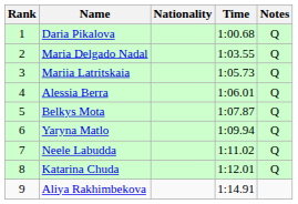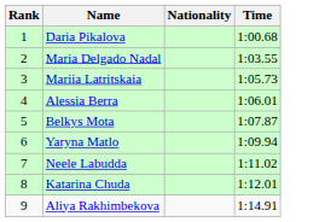 <table class="wikitable sortable" style="text-align:center">
 <tr>
 <th>Rank</th>
 <th>Name</th>
 <th>Nationality</th>
 <th>Time</th>
-<th>Notes</th>
 </tr>
 <tr bgcolor=ccffcc>
 <td>1</td>
 <td align=left><a href='#'>Daria Pikalova</a></td>
 <td align=left></td>
 <td>1:00.68</td>
-<td>Q</td>
 </tr>
 <tr bgcolor=ccffcc>
 <td>2</td>
 <td align=left><a href='#'>Maria Delgado Nadal</a></td>
 <td align=left></td>
 <td>1:03.55</td>
-<td>Q</td>
 </tr>
 <tr bgcolor=ccffcc>
 <td>3</td>
 <td align=left><a href='#'>Mariia Latritskaia</a></td>
 <td align=left></td>
 <td>1:05.73</td>
-<td>Q</td>
 </tr>
 <tr bgcolor=ccffcc>
 <td>4</td>
 <td align=left><a href='#'>Alessia Berra</a></td>
 <td align=left></td>
 <td>1:06.01</td>
-<td>Q</td>
 </tr>
 <tr bgcolor=ccffcc>
 <td>5</td>
 <td align=left><a href='#'>Belkys Mota</a></td>
 <td align=left></td>
 <td>1:07.87</td>
-<td>Q</td>
 </tr>
 <tr bgcolor=ccffcc>
 <td>6</td>
 <td align=left><a href='#'>Yaryna Matlo</a></td>
 <td align=left></td>
 <td>1:09.94</td>
-<td>Q</td>
 </tr>
 <tr bgcolor=ccffcc>
 <td>7</td>
 <td align=left><a href='#'>Neele Labudda</a></td>
 <td align=left></td>
 <td>1:11.02</td>
-<td>Q</td>
 </tr>
 <tr bgcolor=ccffcc>
 <td>8</td>
 <td align=left><a href='#'>Katarina Chuda</a></td>
 <td align=left></td>
 <td>1:12.01</td>
-<td>Q</td>
 </tr>
 <tr>
 <td>9</td>
 <td align=left><a href='#'>Aliya Rakhimbekova</a></td>
 <td align=left></td>
 <td>1:14.91</td>
-<td></td>
 </tr>
 </table>
